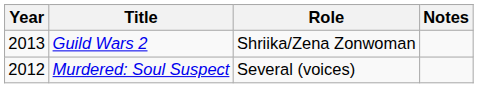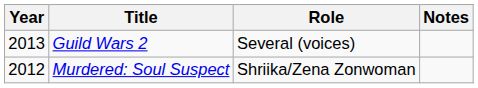 <table class="wikitable sortable">
 <tr>
 <th>Year</th>
 <th>Title</th>
 <th>Role</th>
 <th>Notes</th>
 </tr>
 <tr>
 <td>2013</td>
 <td><em><a href='#'>Guild Wars 2</a></em></td>
-<td>Shriika/Zena Zonwoman</td>
+<td>Several (voices)</td>
 <td></td>
 </tr>
 <tr>
 <td>2012</td>
 <td><em><a href='#'>Murdered: Soul Suspect</a></em></td>
-<td>Several (voices)</td>
+<td>Shriika/Zena Zonwoman</td>
 <td></td>
 </tr>
 </table>
